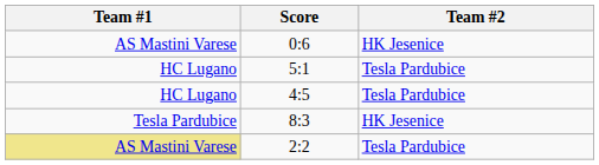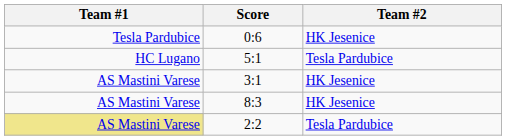 <table class="wikitable" style="text-align: center;">
 <tr>
 <th width=22%>Team #1</th>
 <th width=11%>Score</th>
 <th width=22%>Team #2</th>
 </tr>
 <tr>
-<td style="text-align: right;"><a href='#'>AS Mastini Varese</a> </td>
+<td style="text-align: right;"><a href='#'>Tesla Pardubice</a> </td>
 <td>0:6</td>
 <td style="text-align: left;"> <a href='#'>HK Jesenice</a></td>
 </tr>
 <tr>
 <td style="text-align: right;"><a href='#'>HC Lugano</a> </td>
 <td>5:1</td>
 <td style="text-align: left;"> <a href='#'>Tesla Pardubice</a></td>
 </tr>
 <tr>
-<td style="text-align: right;"><a href='#'>HC Lugano</a> </td>
-<td>4:5</td>
-<td style="text-align: left;"> <a href='#'>Tesla Pardubice</a></td>
+<td style="text-align: right;"><a href='#'>AS Mastini Varese</a> </td>
+<td>3:1</td>
+<td style="text-align: left;"> <a href='#'>HK Jesenice</a></td>
 </tr>
 <tr>
-<td style="text-align: right;"><a href='#'>Tesla Pardubice</a> </td>
+<td style="text-align: right;"><a href='#'>AS Mastini Varese</a> </td>
 <td>8:3</td>
 <td style="text-align: left;"> <a href='#'>HK Jesenice</a></td>
 </tr>
 <tr>
 <td style="background: khaki; text-align: right;"><a href='#'>AS Mastini Varese</a> </td>
 <td>2:2</td>
 <td style="text-align: left;"> <a href='#'>Tesla Pardubice</a></td>
 </tr>
 </table>
